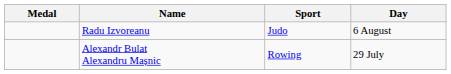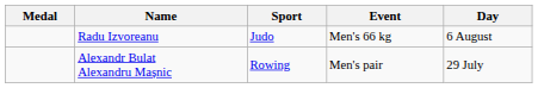 <table class="wikitable sortable" style="font-size: 95%; width:50%">
 <tr>
 <th>Medal</th>
 <th>Name</th>
 <th>Sport</th>
+<th>Event</th>
 <th>Day</th>
 </tr>
 <tr>
 <td></td>
 <td><a href='#'>Radu Izvoreanu</a></td>
 <td><a href='#'>Judo</a></td>
+<td>Men's 66 kg</td>
 <td>6 August</td>
 </tr>
 <tr>
 <td></td>
 <td><a href='#'>Alexandr Bulat</a><br><a href='#'>Alexandru Mașnic</a></td>
 <td><a href='#'>Rowing</a></td>
+<td>Men's pair</td>
 <td>29 July</td>
 </tr>
 </table>
